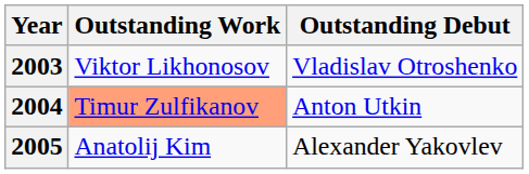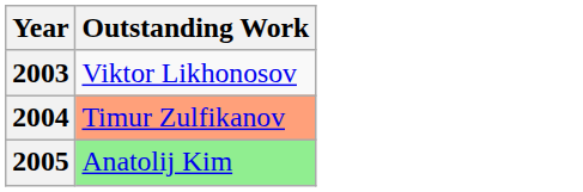 <table class="wikitable">
 <tr>
 <th>Year</th>
 <th>Outstanding Work</th>
-<th>Outstanding Debut</th>
 </tr>
 <tr>
 <th>2003</th>
 <td><a href='#'>Viktor Likhonosov</a></td>
-<td><a href='#'>Vladislav Otroshenko</a></td>
 </tr>
 <tr>
 <th>2004</th>
 <td style="background: lightsalmon;"><a href='#'>Timur Zulfikanov</a></td>
-<td><a href='#'>Anton Utkin</a></td>
 </tr>
 <tr>
 <th>2005</th>
-<td><a href='#'>Anatolij Kim</a></td>
-<td>Alexander Yakovlev</td>
+<td style="background: lightgreen;"><a href='#'>Anatolij Kim</a></td>
 </tr>
 </table>
